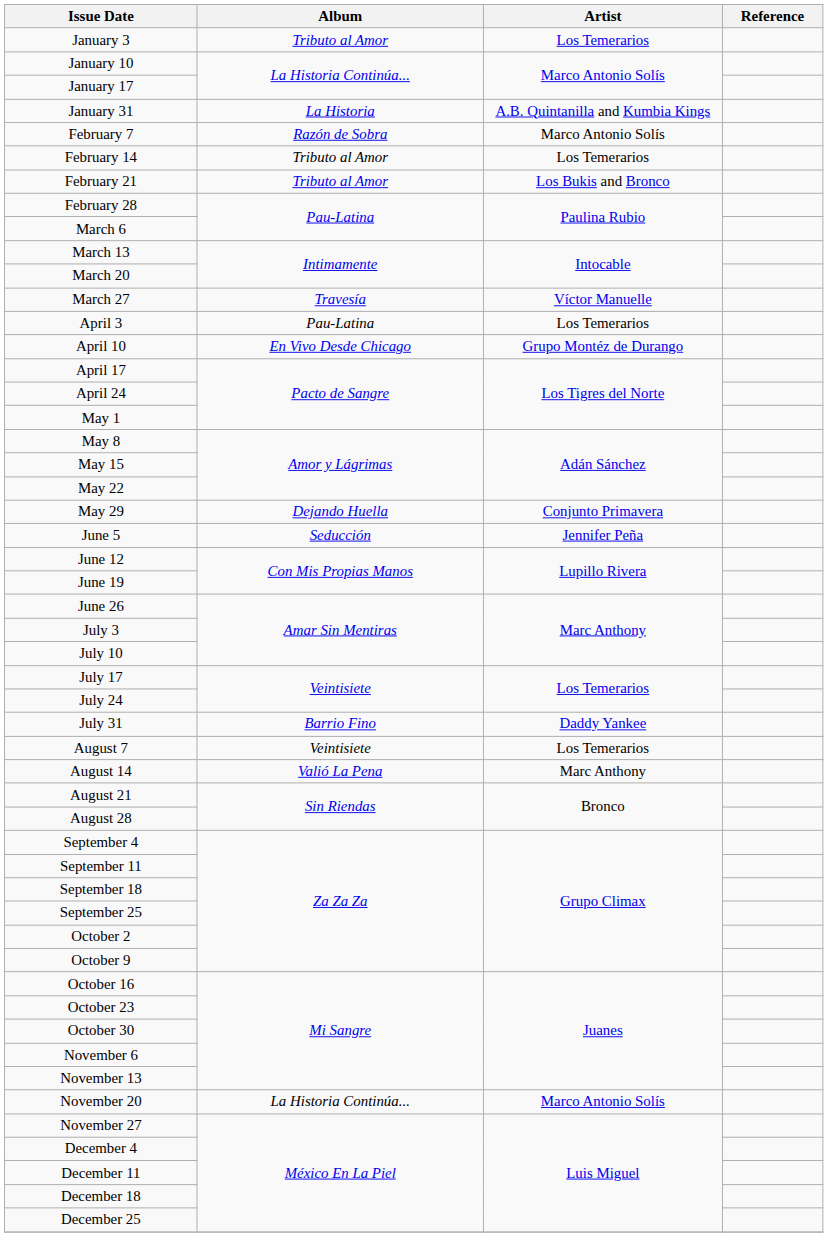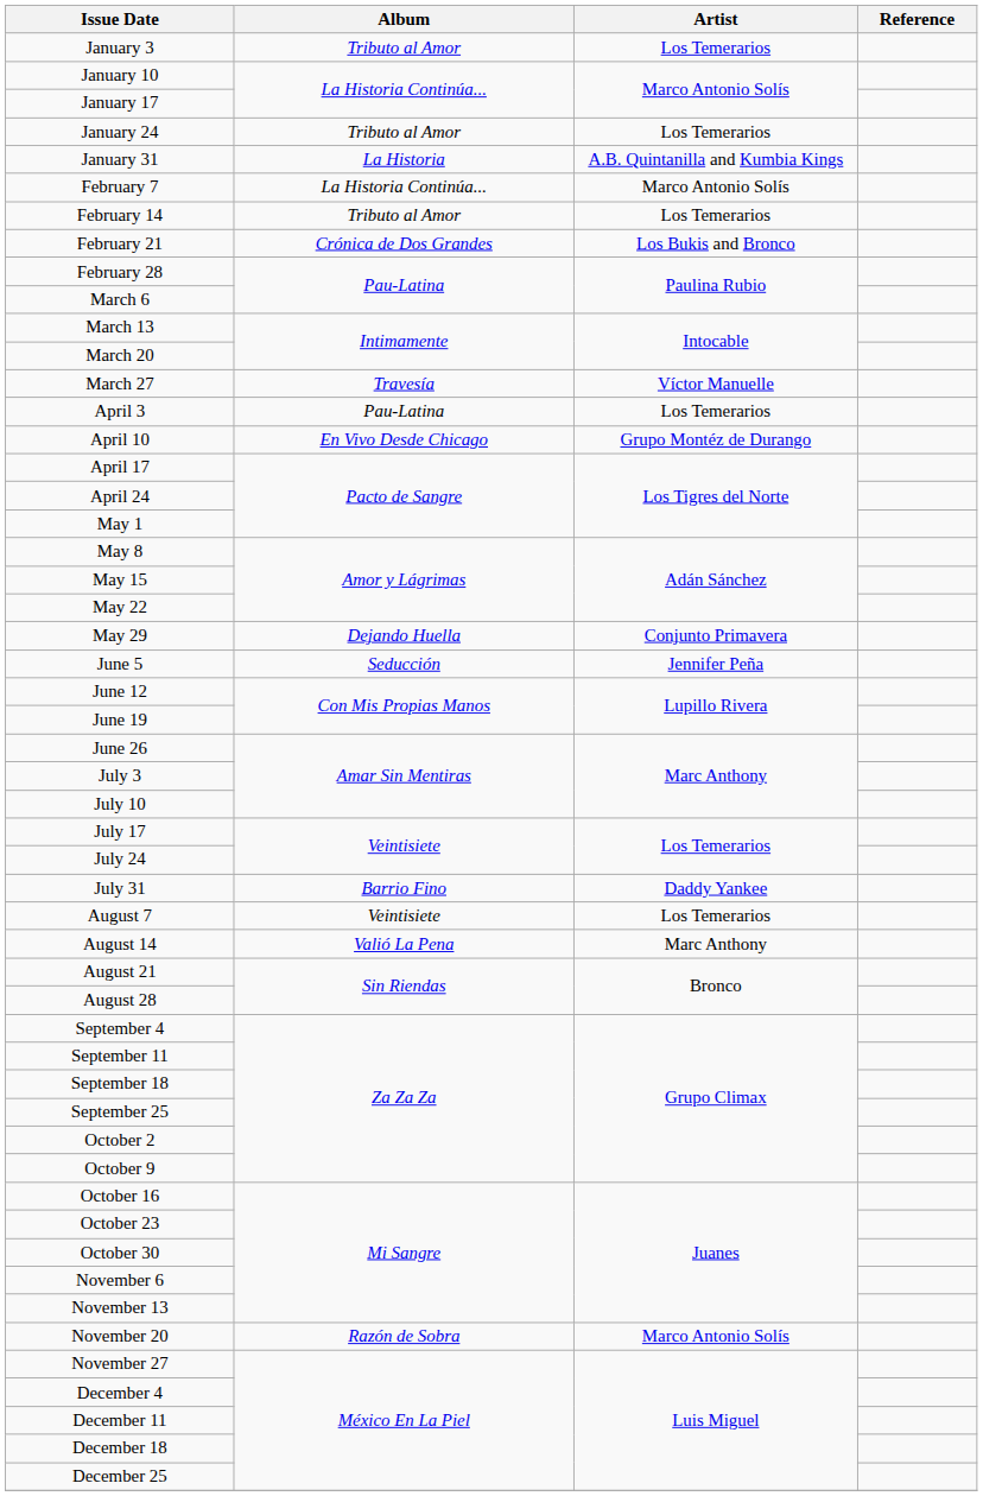 <table class="wikitable" style="text-align: center">
 <tr>
 <th width="200"><strong>Issue Date</strong></th>
 <th width="300"><strong>Album</strong></th>
 <th width="250"><strong>Artist</strong></th>
 <th width="100" class="unsortable"><strong>Reference</strong></th>
 </tr>
 <tr>
 <td>January 3</td>
 <td><em><a href='#'>Tributo al Amor</a></em></td>
 <td><a href='#'>Los Temerarios</a></td>
 <td></td>
 </tr>
 <tr>
 <td>January 10</td>
 <td rowspan="2"><em><a href='#'>La Historia Continúa...</a></em></td>
 <td rowspan="2"><a href='#'>Marco Antonio Solís</a></td>
 <td></td>
 </tr>
 <tr>
 <td>January 17</td>
 <td></td>
 </tr>
 <tr>
+<td>January 24</td>
+<td><em>Tributo al Amor</em></td>
+<td>Los Temerarios</td>
+<td></td>
+</tr>
+<tr>
 <td>January 31</td>
 <td><em><a href='#'>La Historia</a></em></td>
 <td><a href='#'>A.B. Quintanilla</a> and <a href='#'>Kumbia Kings</a></td>
 <td></td>
 </tr>
 <tr>
 <td>February 7</td>
-<td><em><a href='#'>Razón de Sobra</a></em></td>
+<td><em>La Historia Continúa...</em></td>
 <td>Marco Antonio Solís</td>
 <td></td>
 </tr>
 <tr>
 <td>February 14</td>
 <td><em>Tributo al Amor</em></td>
 <td>Los Temerarios</td>
 <td></td>
 </tr>
 <tr>
 <td>February 21</td>
-<td><em><a href='#'>Tributo al Amor</a></em></td>
+<td><em><a href='#'>Crónica de Dos Grandes</a></em></td>
 <td><a href='#'>Los Bukis</a> and <a href='#'>Bronco</a></td>
 <td></td>
 </tr>
 <tr>
 <td>February 28</td>
 <td rowspan="2"><em><a href='#'>Pau-Latina</a></em></td>
 <td rowspan="2"><a href='#'>Paulina Rubio</a></td>
 <td></td>
 </tr>
 <tr>
 <td>March 6</td>
 <td></td>
 </tr>
 <tr>
 <td>March 13</td>
 <td rowspan="2"><em><a href='#'>Intimamente</a></em></td>
 <td rowspan="2"><a href='#'>Intocable</a></td>
 <td></td>
 </tr>
 <tr>
 <td>March 20</td>
 <td></td>
 </tr>
 <tr>
 <td>March 27</td>
 <td><em><a href='#'>Travesía</a></em></td>
 <td><a href='#'>Víctor Manuelle</a></td>
 <td></td>
 </tr>
 <tr>
 <td>April 3</td>
 <td><em>Pau-Latina</em></td>
 <td>Los Temerarios</td>
 <td></td>
 </tr>
 <tr>
 <td>April 10</td>
 <td><em><a href='#'>En Vivo Desde Chicago</a></em></td>
 <td><a href='#'>Grupo Montéz de Durango</a></td>
 <td></td>
 </tr>
 <tr>
 <td>April 17</td>
 <td rowspan="3"><em><a href='#'>Pacto de Sangre</a></em></td>
 <td rowspan="3"><a href='#'>Los Tigres del Norte</a></td>
 <td></td>
 </tr>
 <tr>
 <td>April 24</td>
 <td></td>
 </tr>
 <tr>
 <td>May 1</td>
 <td></td>
 </tr>
 <tr>
 <td>May 8</td>
 <td rowspan="3"><em><a href='#'>Amor y Lágrimas</a></em></td>
 <td rowspan="3"><a href='#'>Adán Sánchez</a></td>
 <td></td>
 </tr>
 <tr>
 <td>May 15</td>
 <td></td>
 </tr>
 <tr>
 <td>May 22</td>
 <td></td>
 </tr>
 <tr>
 <td>May 29</td>
 <td><em><a href='#'>Dejando Huella</a></em></td>
 <td><a href='#'>Conjunto Primavera</a></td>
 <td></td>
 </tr>
 <tr>
 <td>June 5</td>
 <td><em><a href='#'>Seducción</a></em></td>
 <td><a href='#'>Jennifer Peña</a></td>
 <td></td>
 </tr>
 <tr>
 <td>June 12</td>
 <td rowspan="2"><em><a href='#'>Con Mis Propias Manos</a></em></td>
 <td rowspan="2"><a href='#'>Lupillo Rivera</a></td>
 <td></td>
 </tr>
 <tr>
 <td>June 19</td>
 <td></td>
 </tr>
 <tr>
 <td>June 26</td>
 <td rowspan="3"><em><a href='#'>Amar Sin Mentiras</a></em></td>
 <td rowspan="3"><a href='#'>Marc Anthony</a></td>
 <td></td>
 </tr>
 <tr>
 <td>July 3</td>
 <td></td>
 </tr>
 <tr>
 <td>July 10</td>
 <td></td>
 </tr>
 <tr>
 <td>July 17</td>
 <td rowspan="2"><em><a href='#'>Veintisiete</a></em></td>
 <td rowspan="2"><a href='#'>Los Temerarios</a></td>
 <td></td>
 </tr>
 <tr>
 <td>July 24</td>
 <td></td>
 </tr>
 <tr>
 <td>July 31</td>
 <td><em><a href='#'>Barrio Fino</a></em></td>
 <td><a href='#'>Daddy Yankee</a></td>
 <td></td>
 </tr>
 <tr>
 <td>August 7</td>
 <td><em>Veintisiete</em></td>
 <td>Los Temerarios</td>
 <td></td>
 </tr>
 <tr>
 <td>August 14</td>
 <td><em><a href='#'>Valió La Pena</a></em></td>
 <td>Marc Anthony</td>
 <td></td>
 </tr>
 <tr>
 <td>August 21</td>
 <td rowspan="2"><em><a href='#'>Sin Riendas</a></em></td>
 <td rowspan="2">Bronco</td>
 <td></td>
 </tr>
 <tr>
 <td>August 28</td>
 <td></td>
 </tr>
 <tr>
 <td>September 4</td>
 <td rowspan="6"><em><a href='#'>Za Za Za</a></em></td>
 <td rowspan="6"><a href='#'>Grupo Climax</a></td>
 <td></td>
 </tr>
 <tr>
 <td>September 11</td>
 <td></td>
 </tr>
 <tr>
 <td>September 18</td>
 <td></td>
 </tr>
 <tr>
 <td>September 25</td>
 <td></td>
 </tr>
 <tr>
 <td>October 2</td>
 <td></td>
 </tr>
 <tr>
 <td>October 9</td>
 <td></td>
 </tr>
 <tr>
 <td>October 16</td>
 <td rowspan="5"><em><a href='#'>Mi Sangre</a></em></td>
 <td rowspan="5"><a href='#'>Juanes</a></td>
 <td></td>
 </tr>
 <tr>
 <td>October 23</td>
 <td></td>
 </tr>
 <tr>
 <td>October 30</td>
 <td></td>
 </tr>
 <tr>
 <td>November 6</td>
 <td></td>
 </tr>
 <tr>
 <td>November 13</td>
 <td></td>
 </tr>
 <tr>
 <td>November 20</td>
-<td><em>La Historia Continúa...</em></td>
+<td><em><a href='#'>Razón de Sobra</a></em></td>
 <td><a href='#'>Marco Antonio Solís</a></td>
 <td></td>
 </tr>
 <tr>
 <td>November 27</td>
 <td rowspan="5"><em><a href='#'>México En La Piel</a></em></td>
 <td rowspan="5"><a href='#'>Luis Miguel</a></td>
 <td></td>
 </tr>
 <tr>
 <td>December 4</td>
 <td></td>
 </tr>
 <tr>
 <td>December 11</td>
 <td></td>
 </tr>
 <tr>
 <td>December 18</td>
 <td></td>
 </tr>
 <tr>
 <td>December 25</td>
 <td></td>
 </tr>
 <tr>
 </tr>
 </table>
